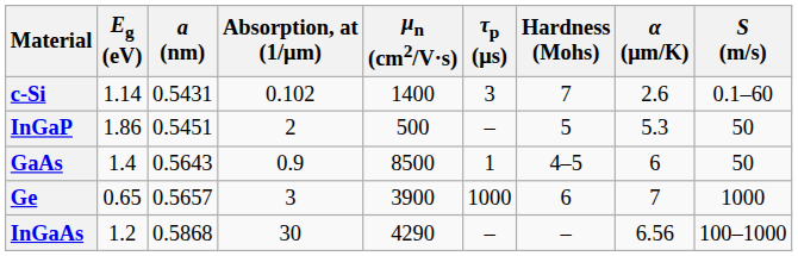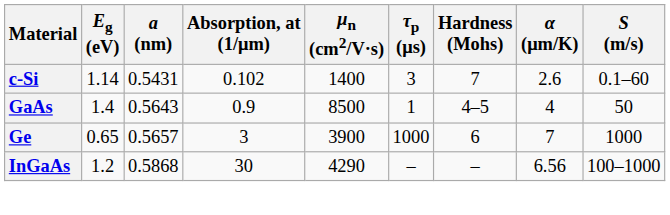 <table class="wikitable" style="text-align: center;">
 <tr>
 <th>Material</th>
 <th><em>E</em><sub>g</sub> <br>(eV)</th>
 <th><em>a</em> <br>(nm)</th>
 <th>Absorption, at <br> (1/μm)</th>
 <th><em>μ</em><sub>n</sub> <br>(cm<sup>2</sup>/V·s)</th>
 <th><em>τ</em><sub>p</sub> <br>(μs)</th>
 <th>Hardness <br>(Mohs)</th>
 <th><em>α</em> <br>(μm/K)</th>
 <th><em>S</em> <br>(m/s)</th>
 </tr>
 <tr>
 <td style="background-color: #f2f2f2; font-weight: bold; text-align: left;"><a href='#'>c-Si</a></td>
 <td>1.14</td>
 <td>0.5431</td>
 <td>0.102</td>
 <td>1400</td>
 <td>3</td>
 <td>7</td>
 <td>2.6</td>
 <td>0.1–60</td>
 </tr>
 <tr>
-<td style="background-color: #f2f2f2; font-weight: bold; text-align: left;"><a href='#'>InGaP</a></td>
-<td>1.86</td>
-<td>0.5451</td>
-<td>2</td>
-<td>500</td>
-<td>–</td>
-<td>5</td>
-<td>5.3</td>
-<td>50</td>
-</tr>
-<tr>
 <td style="background-color: #f2f2f2; font-weight: bold; text-align: left;"><a href='#'>GaAs</a></td>
 <td>1.4</td>
 <td>0.5643</td>
 <td>0.9</td>
 <td>8500</td>
 <td>1</td>
 <td>4–5</td>
-<td>6</td>
+<td>4</td>
 <td>50</td>
 </tr>
 <tr>
 <td style="background-color: #f2f2f2; font-weight: bold; text-align: left;"><a href='#'>Ge</a></td>
 <td>0.65</td>
 <td>0.5657</td>
 <td>3</td>
 <td>3900</td>
 <td>1000</td>
 <td>6</td>
 <td>7</td>
 <td>1000</td>
 </tr>
 <tr>
 <td style="background-color: #f2f2f2; font-weight: bold; text-align: left;"><a href='#'>InGaAs</a></td>
 <td>1.2</td>
 <td>0.5868</td>
 <td>30</td>
 <td>4290</td>
 <td>–</td>
 <td>–</td>
 <td>6.56</td>
 <td>100–1000</td>
 </tr>
 </table>
